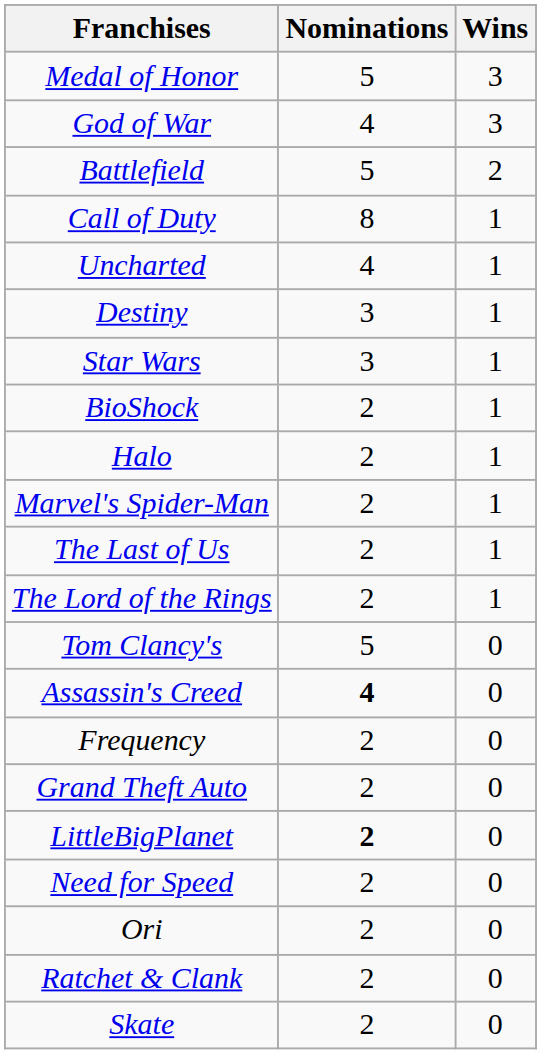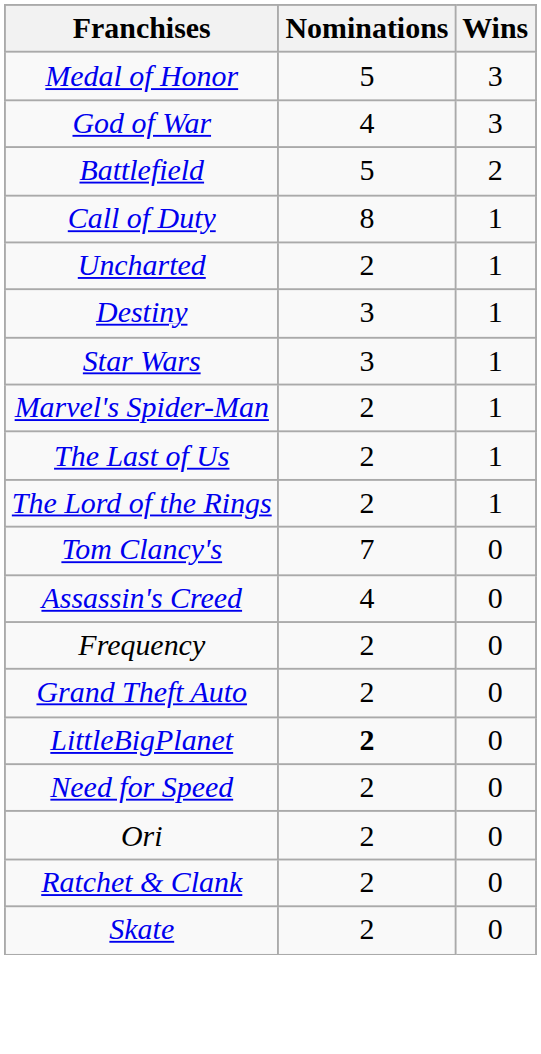 <table class="wikitable sortable plainrowheaders" rowspan="2" style="text-align:center;" background: #f6e39c;>
 <tr>
 <th scope="col">Franchises</th>
 <th scope="col">Nominations</th>
 <th scope="col">Wins</th>
 </tr>
 <tr>
 <td><em><a href='#'>Medal of Honor</a></em></td>
 <td>5</td>
 <td>3</td>
 </tr>
 <tr>
 <td><em><a href='#'>God of War</a></em></td>
 <td>4</td>
 <td>3</td>
 </tr>
 <tr>
 <td><em><a href='#'>Battlefield</a></em></td>
 <td>5</td>
 <td>2</td>
 </tr>
 <tr>
 <td><em><a href='#'>Call of Duty</a></em></td>
 <td>8</td>
 <td>1</td>
 </tr>
 <tr>
 <td><em><a href='#'>Uncharted</a></em></td>
-<td>4</td>
+<td>2</td>
 <td>1</td>
 </tr>
 <tr>
 <td><em><a href='#'>Destiny</a></em></td>
 <td>3</td>
 <td>1</td>
 </tr>
 <tr>
 <td><em><a href='#'>Star Wars</a></em></td>
 <td>3</td>
-<td>1</td>
-</tr>
-<tr>
-<td><em><a href='#'>BioShock</a></em></td>
-<td>2</td>
-<td>1</td>
-</tr>
-<tr>
-<td><em><a href='#'>Halo</a></em></td>
-<td>2</td>
 <td>1</td>
 </tr>
 <tr>
 <td><em><a href='#'>Marvel's Spider-Man</a></em></td>
 <td>2</td>
 <td>1</td>
 </tr>
 <tr>
 <td><em><a href='#'>The Last of Us</a></em></td>
 <td>2</td>
 <td>1</td>
 </tr>
 <tr>
 <td><em><a href='#'>The Lord of the Rings</a></em></td>
 <td>2</td>
 <td>1</td>
 </tr>
 <tr>
 <td><em><a href='#'>Tom Clancy's</a></em></td>
-<td>5</td>
+<td>7</td>
 <td>0</td>
 </tr>
 <tr>
 <td><em><a href='#'>Assassin's Creed</a></em></td>
-<td><strong>4</strong></td>
+<td>4</td>
 <td>0</td>
 </tr>
 <tr>
 <td><em>Frequency</em></td>
 <td>2</td>
 <td>0</td>
 </tr>
 <tr>
 <td><em><a href='#'>Grand Theft Auto</a></em></td>
 <td>2</td>
 <td>0</td>
 </tr>
 <tr>
 <td><em><a href='#'>LittleBigPlanet</a></em></td>
 <td><strong>2</strong></td>
 <td>0</td>
 </tr>
 <tr>
 <td><em><a href='#'>Need for Speed</a></em></td>
 <td>2</td>
 <td>0</td>
 </tr>
 <tr>
 <td><em>Ori</em></td>
 <td>2</td>
 <td>0</td>
 </tr>
 <tr>
 <td><em><a href='#'>Ratchet & Clank</a></em></td>
 <td>2</td>
 <td>0</td>
 </tr>
 <tr>
 <td><em><a href='#'>Skate</a></em></td>
 <td>2</td>
 <td>0</td>
 </tr>
 </table>
